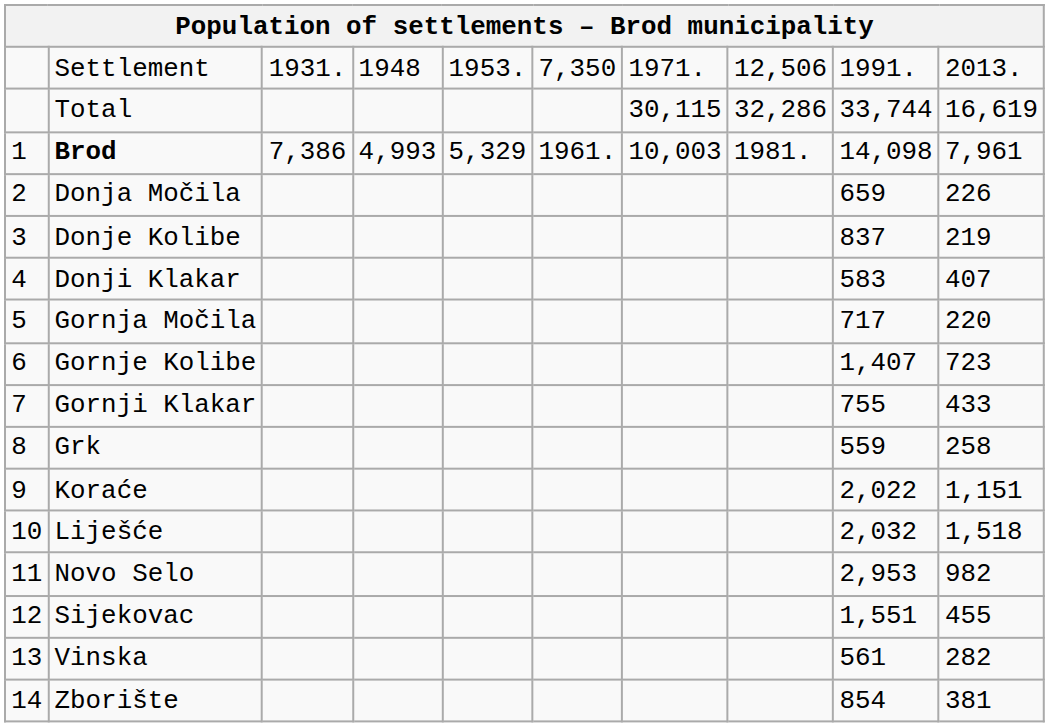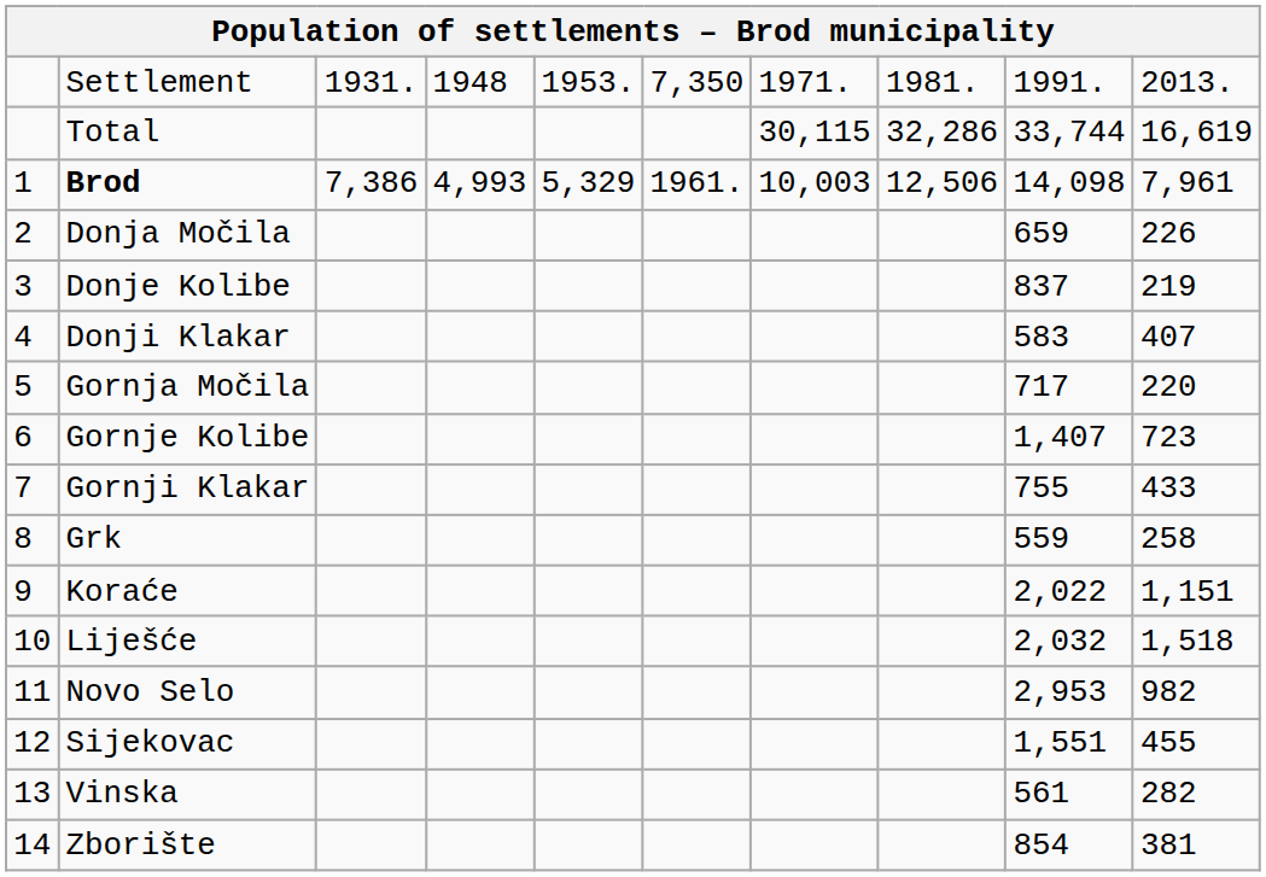 <table class="wikitable">
 <tr>
 <th colspan="10">Population of settlements – Brod municipality</th>
 </tr>
 <tr>
 <td></td>
 <td>Settlement</td>
 <td>1931.</td>
 <td>1948</td>
 <td>1953.</td>
 <td>7,350</td>
 <td>1971.</td>
-<td>12,506</td>
+<td>1981.</td>
 <td>1991.</td>
 <td>2013.</td>
 </tr>
 <tr>
 <td></td>
 <td>Total</td>
 <td></td>
 <td></td>
 <td></td>
 <td></td>
 <td>30,115</td>
 <td>32,286</td>
 <td>33,744</td>
 <td>16,619</td>
 </tr>
 <tr>
 <td>1</td>
 <td><strong>Brod</strong></td>
 <td>7,386</td>
 <td>4,993</td>
 <td>5,329</td>
 <td>1961.</td>
 <td>10,003</td>
-<td>1981.</td>
+<td>12,506</td>
 <td>14,098</td>
 <td>7,961</td>
 </tr>
 <tr>
 <td>2</td>
 <td>Donja Močila</td>
 <td></td>
 <td></td>
 <td></td>
 <td></td>
 <td></td>
 <td></td>
 <td>659</td>
 <td>226</td>
 </tr>
 <tr>
 <td>3</td>
 <td>Donje Kolibe</td>
 <td></td>
 <td></td>
 <td></td>
 <td></td>
 <td></td>
 <td></td>
 <td>837</td>
 <td>219</td>
 </tr>
 <tr>
 <td>4</td>
 <td>Donji Klakar</td>
 <td></td>
 <td></td>
 <td></td>
 <td></td>
 <td></td>
 <td></td>
 <td>583</td>
 <td>407</td>
 </tr>
 <tr>
 <td>5</td>
 <td>Gornja Močila</td>
 <td></td>
 <td></td>
 <td></td>
 <td></td>
 <td></td>
 <td></td>
 <td>717</td>
 <td>220</td>
 </tr>
 <tr>
 <td>6</td>
 <td>Gornje Kolibe</td>
 <td></td>
 <td></td>
 <td></td>
 <td></td>
 <td></td>
 <td></td>
 <td>1,407</td>
 <td>723</td>
 </tr>
 <tr>
 <td>7</td>
 <td>Gornji Klakar</td>
 <td></td>
 <td></td>
 <td></td>
 <td></td>
 <td></td>
 <td></td>
 <td>755</td>
 <td>433</td>
 </tr>
 <tr>
 <td>8</td>
 <td>Grk</td>
 <td></td>
 <td></td>
 <td></td>
 <td></td>
 <td></td>
 <td></td>
 <td>559</td>
 <td>258</td>
 </tr>
 <tr>
 <td>9</td>
 <td>Koraće</td>
 <td></td>
 <td></td>
 <td></td>
 <td></td>
 <td></td>
 <td></td>
 <td>2,022</td>
 <td>1,151</td>
 </tr>
 <tr>
 <td>10</td>
 <td>Liješće</td>
 <td></td>
 <td></td>
 <td></td>
 <td></td>
 <td></td>
 <td></td>
 <td>2,032</td>
 <td>1,518</td>
 </tr>
 <tr>
 <td>11</td>
 <td>Novo Selo</td>
 <td></td>
 <td></td>
 <td></td>
 <td></td>
 <td></td>
 <td></td>
 <td>2,953</td>
 <td>982</td>
 </tr>
 <tr>
 <td>12</td>
 <td>Sijekovac</td>
 <td></td>
 <td></td>
 <td></td>
 <td></td>
 <td></td>
 <td></td>
 <td>1,551</td>
 <td>455</td>
 </tr>
 <tr>
 <td>13</td>
 <td>Vinska</td>
 <td></td>
 <td></td>
 <td></td>
 <td></td>
 <td></td>
 <td></td>
 <td>561</td>
 <td>282</td>
 </tr>
 <tr>
 <td>14</td>
 <td>Zborište</td>
 <td></td>
 <td></td>
 <td></td>
 <td></td>
 <td></td>
 <td></td>
 <td>854</td>
 <td>381</td>
 </tr>
 </table>
